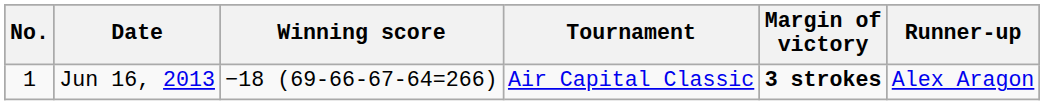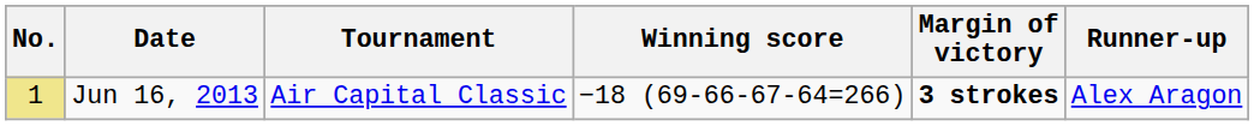 <table class="wikitable" style="font-size:95%;">
 <tr>
 <th>No.</th>
 <th>Date</th>
+<th>Tournament</th>
 <th>Winning score</th>
-<th>Tournament</th>
 <th>Margin of<br>victory</th>
 <th>Runner-up</th>
 </tr>
 <tr>
-<td align=center>1</td>
+<td align=center style="background: khaki;">1</td>
 <td align=right>Jun 16, <a href='#'>2013</a></td>
+<td><a href='#'>Air Capital Classic</a></td>
 <td>−18 (69-66-67-64=266)</td>
-<td><a href='#'>Air Capital Classic</a></td>
 <td><strong>3 strokes</strong></td>
 <td> <a href='#'>Alex Aragon</a></td>
 </tr>
 </table>
